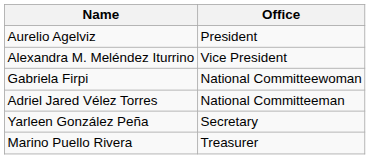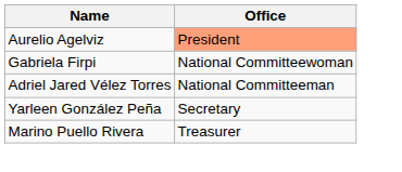 <table class="wikitable">
 <tr>
 <th>Name</th>
 <th>Office</th>
 </tr>
 <tr>
 <td>Aurelio Agelviz</td>
-<td>President</td>
-</tr>
-<tr>
-<td>Alexandra M. Meléndez Iturrino</td>
-<td>Vice President</td>
+<td style="background: lightsalmon;">President</td>
 </tr>
 <tr>
 <td>Gabriela Firpi</td>
 <td>National Committeewoman</td>
 </tr>
 <tr>
 <td>Adriel Jared Vélez Torres</td>
 <td>National Committeeman</td>
 </tr>
 <tr>
 <td>Yarleen González Peña</td>
 <td>Secretary</td>
 </tr>
 <tr>
 <td>Marino Puello Rivera</td>
 <td>Treasurer</td>
 </tr>
 </table>
